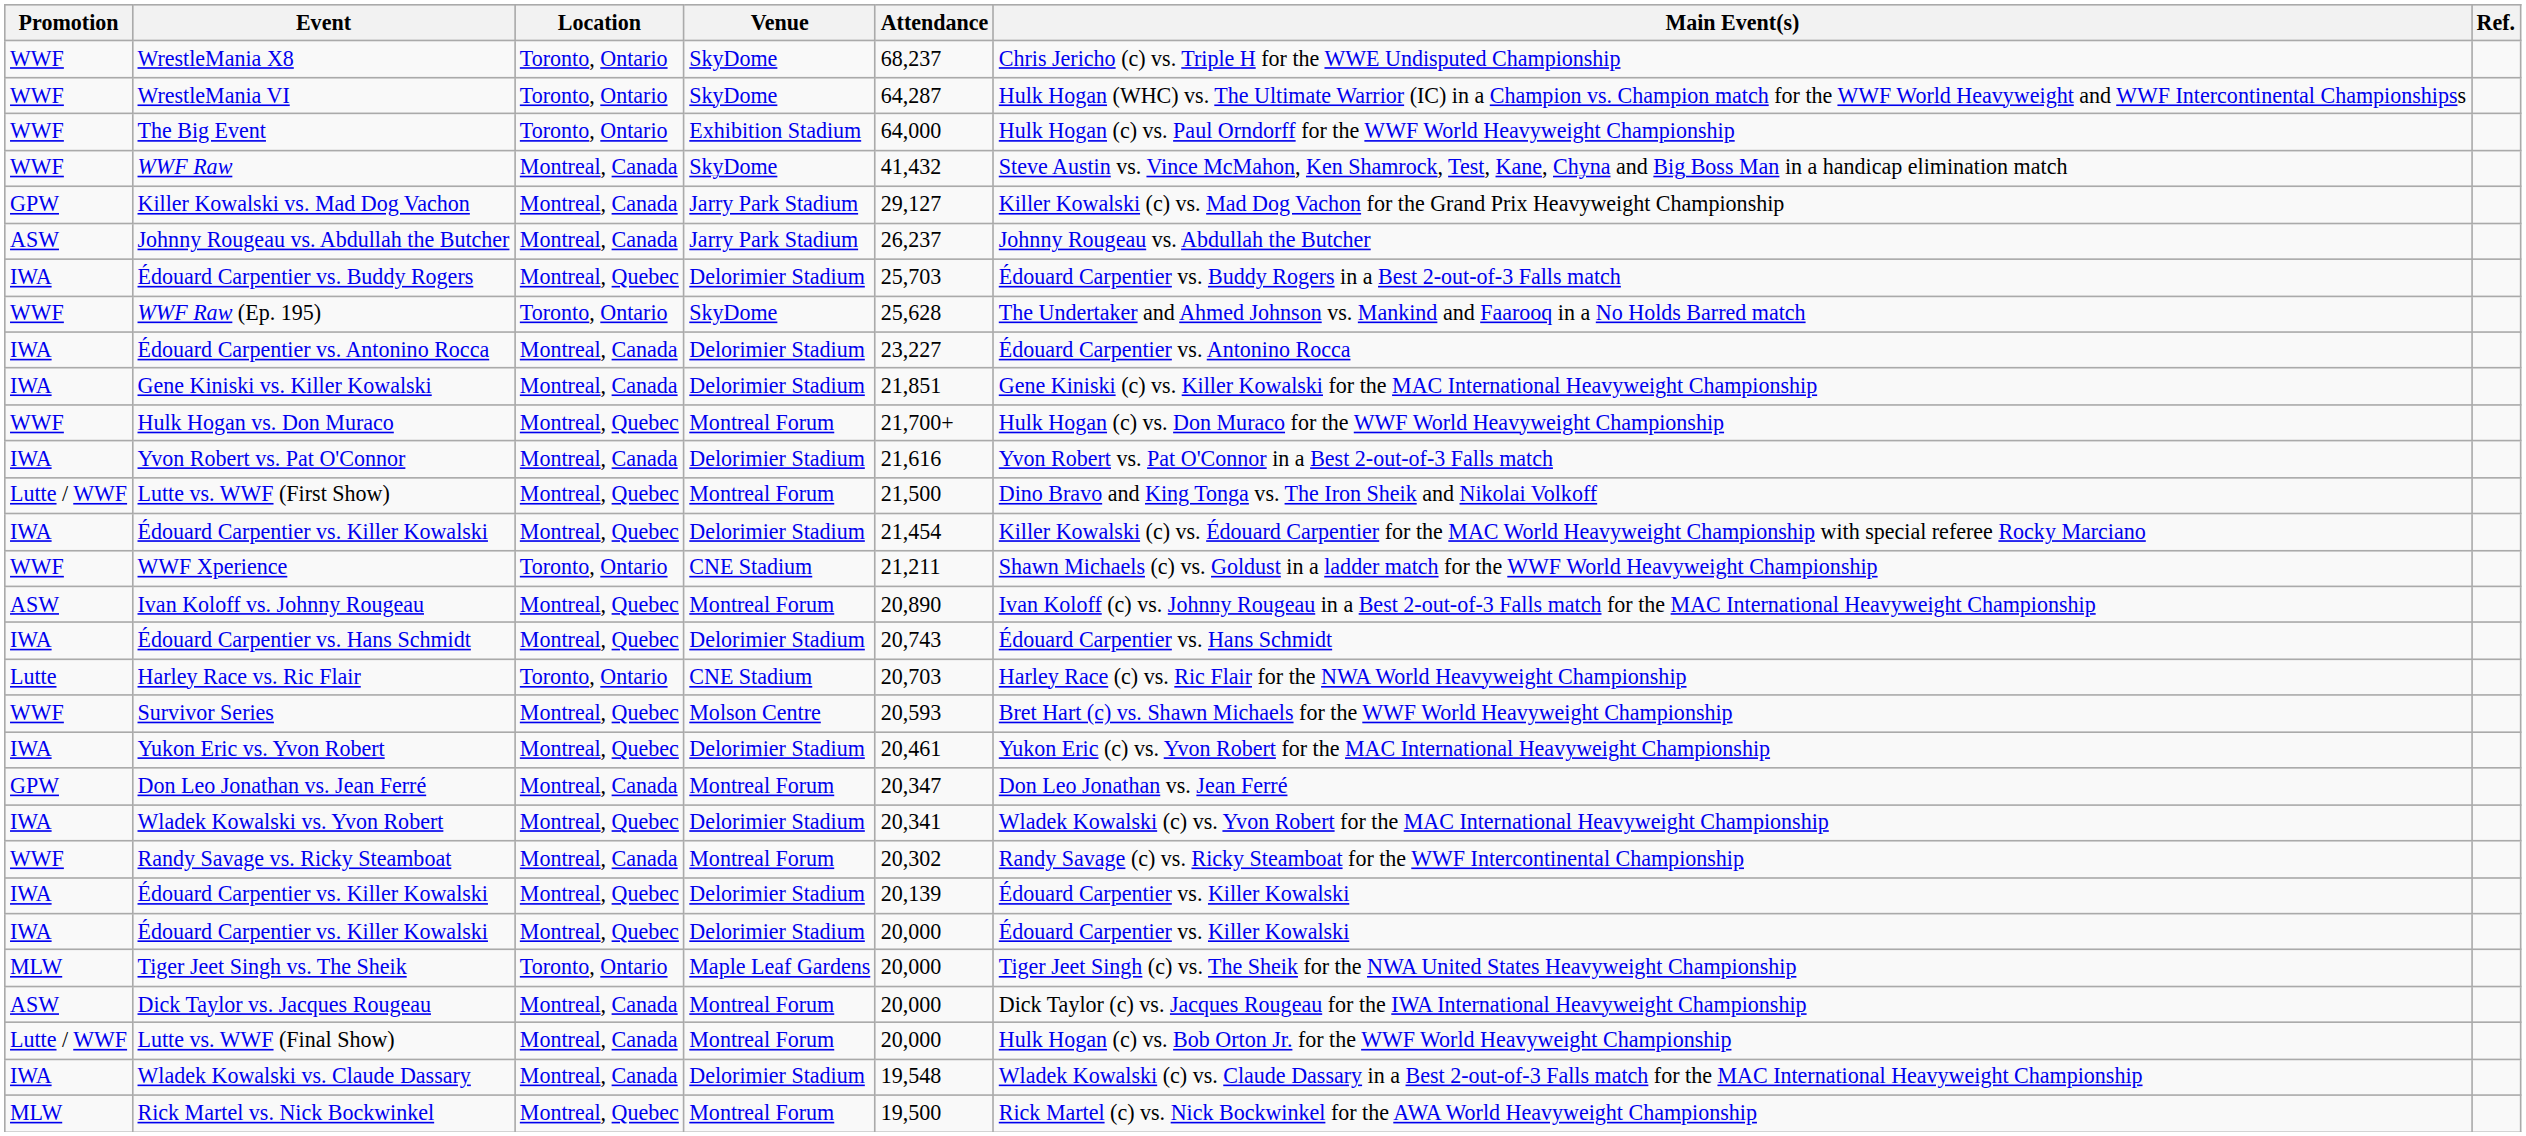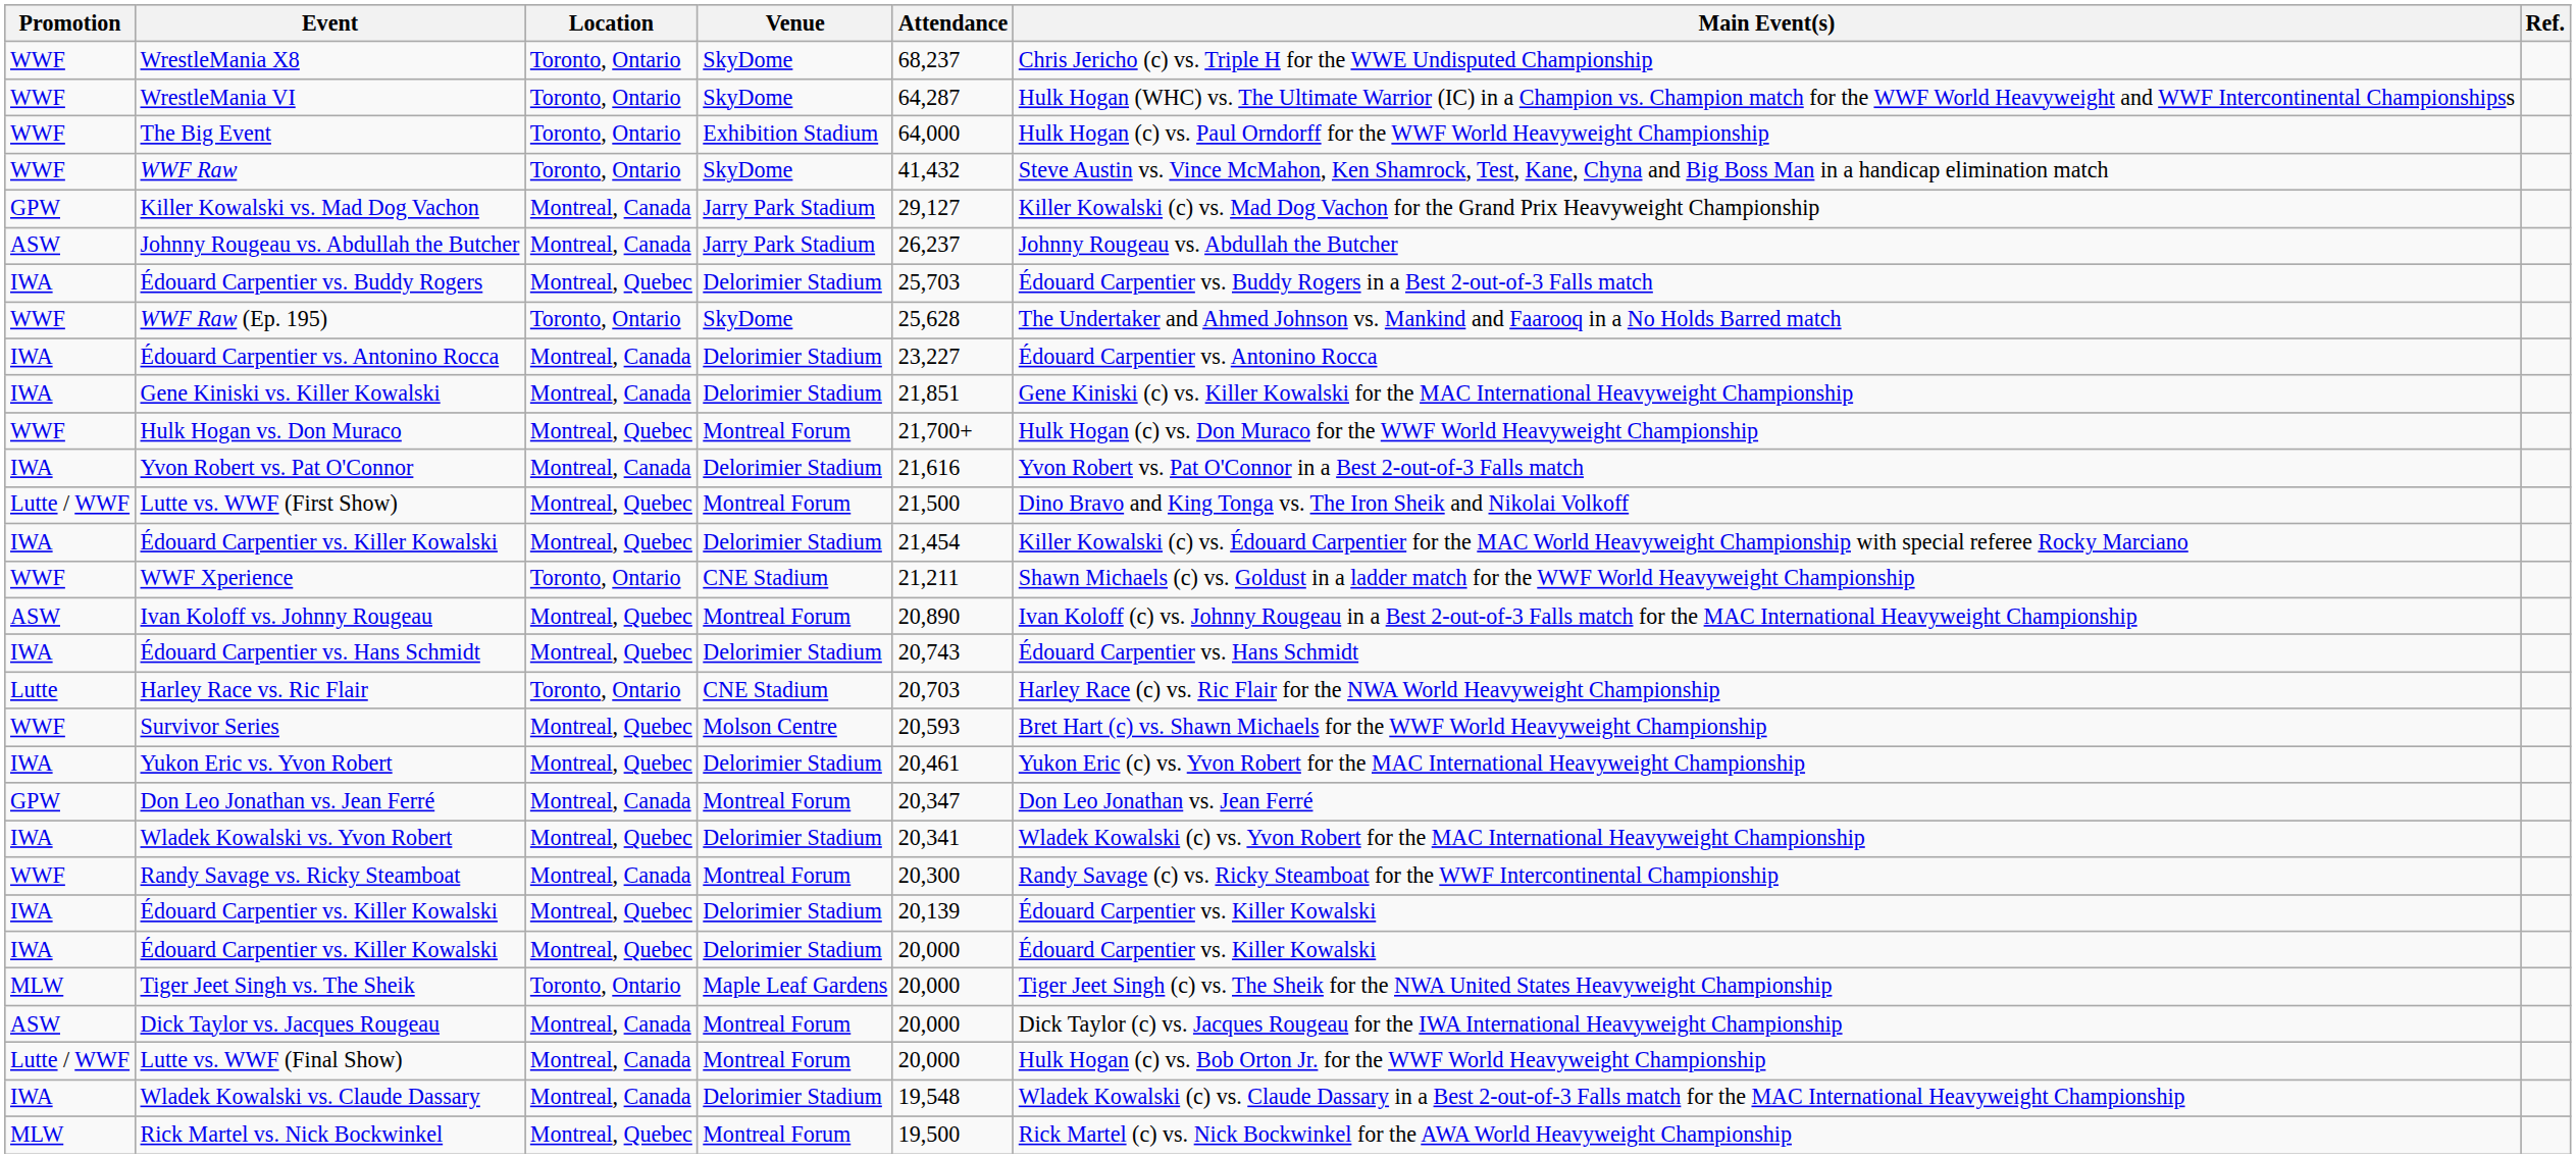 <table class="wikitable sortable" style="font-size:85%;">
 <tr>
 <th>Promotion</th>
 <th>Event</th>
 <th>Location</th>
 <th>Venue</th>
 <th>Attendance</th>
 <th class=unsortable>Main Event(s)</th>
 <th class=unsortable>Ref.</th>
 </tr>
 <tr>
 <td><a href='#'>WWF</a></td>
 <td><a href='#'>WrestleMania X8</a> <br> </td>
 <td><a href='#'>Toronto</a>, <a href='#'>Ontario</a></td>
 <td><a href='#'>SkyDome</a></td>
 <td>68,237</td>
 <td><a href='#'>Chris Jericho</a> (c) vs. <a href='#'>Triple H</a> for the <a href='#'>WWE Undisputed Championship</a></td>
 <td></td>
 </tr>
 <tr>
 <td><a href='#'>WWF</a></td>
 <td><a href='#'>WrestleMania VI</a> <br> </td>
 <td><a href='#'>Toronto</a>, <a href='#'>Ontario</a></td>
 <td><a href='#'>SkyDome</a></td>
 <td>64,287</td>
 <td><a href='#'>Hulk Hogan</a> (WHC) vs. <a href='#'>The Ultimate Warrior</a> (IC) in a <a href='#'>Champion vs. Champion match</a> for the <a href='#'>WWF World Heavyweight</a> and <a href='#'>WWF Intercontinental Championships</a>s</td>
 <td></td>
 </tr>
 <tr>
 <td><a href='#'>WWF</a></td>
 <td><a href='#'>The Big Event</a> <br> </td>
 <td><a href='#'>Toronto</a>, <a href='#'>Ontario</a></td>
 <td><a href='#'>Exhibition Stadium</a></td>
 <td>64,000</td>
 <td><a href='#'>Hulk Hogan</a> (c) vs. <a href='#'>Paul Orndorff</a> for the <a href='#'>WWF World Heavyweight Championship</a></td>
 <td></td>
 </tr>
 <tr>
 <td><a href='#'>WWF</a></td>
 <td><em><a href='#'>WWF Raw</a></em> <br> </td>
-<td><a href='#'>Montreal</a>, <a href='#'>Canada</a></td>
+<td><a href='#'>Toronto</a>, <a href='#'>Ontario</a></td>
 <td><a href='#'>SkyDome</a></td>
 <td>41,432</td>
 <td><a href='#'>Steve Austin</a> vs. <a href='#'>Vince McMahon</a>, <a href='#'>Ken Shamrock</a>, <a href='#'>Test</a>, <a href='#'>Kane</a>, <a href='#'>Chyna</a> and <a href='#'>Big Boss Man</a> in a handicap elimination match</td>
 <td></td>
 </tr>
 <tr>
 <td><a href='#'>GPW</a></td>
 <td><a href='#'>Killer Kowalski vs. Mad Dog Vachon</a> <br> </td>
 <td><a href='#'>Montreal</a>, <a href='#'>Canada</a></td>
 <td><a href='#'>Jarry Park Stadium</a></td>
 <td>29,127</td>
 <td><a href='#'>Killer Kowalski</a> (c) vs. <a href='#'>Mad Dog Vachon</a> for the Grand Prix Heavyweight Championship</td>
 <td></td>
 </tr>
 <tr>
 <td><a href='#'>ASW</a></td>
 <td><a href='#'>Johnny Rougeau vs. Abdullah the Butcher</a> <br> </td>
 <td><a href='#'>Montreal</a>, <a href='#'>Canada</a></td>
 <td><a href='#'>Jarry Park Stadium</a></td>
 <td>26,237</td>
 <td><a href='#'>Johnny Rougeau</a> vs. <a href='#'>Abdullah the Butcher</a></td>
 <td></td>
 </tr>
 <tr>
 <td><a href='#'>IWA</a></td>
 <td><a href='#'>Édouard Carpentier vs. Buddy Rogers</a> <br> </td>
 <td><a href='#'>Montreal</a>, <a href='#'>Quebec</a></td>
 <td><a href='#'>Delorimier Stadium</a></td>
 <td>25,703</td>
 <td><a href='#'>Édouard Carpentier</a> vs. <a href='#'>Buddy Rogers</a> in a <a href='#'>Best 2-out-of-3 Falls match</a></td>
 <td></td>
 </tr>
 <tr>
 <td><a href='#'>WWF</a></td>
 <td><em><a href='#'>WWF Raw</a></em> (Ep. 195) <br> </td>
 <td><a href='#'>Toronto</a>, <a href='#'>Ontario</a></td>
 <td><a href='#'>SkyDome</a></td>
 <td>25,628</td>
 <td><a href='#'>The Undertaker</a> and <a href='#'>Ahmed Johnson</a> vs. <a href='#'>Mankind</a> and <a href='#'>Faarooq</a> in a <a href='#'>No Holds Barred match</a></td>
 <td></td>
 </tr>
 <tr>
 <td><a href='#'>IWA</a></td>
 <td><a href='#'>Édouard Carpentier vs. Antonino Rocca</a> <br> </td>
 <td><a href='#'>Montreal</a>, <a href='#'>Canada</a></td>
 <td><a href='#'>Delorimier Stadium</a></td>
 <td>23,227</td>
 <td><a href='#'>Édouard Carpentier</a> vs. <a href='#'>Antonino Rocca</a></td>
 <td></td>
 </tr>
 <tr>
 <td><a href='#'>IWA</a></td>
 <td><a href='#'>Gene Kiniski vs. Killer Kowalski</a> <br> </td>
 <td><a href='#'>Montreal</a>, <a href='#'>Canada</a></td>
 <td><a href='#'>Delorimier Stadium</a></td>
 <td>21,851</td>
 <td><a href='#'>Gene Kiniski</a> (c) vs. <a href='#'>Killer Kowalski</a> for the <a href='#'>MAC International Heavyweight Championship</a></td>
 <td></td>
 </tr>
 <tr>
 <td><a href='#'>WWF</a></td>
 <td><a href='#'>Hulk Hogan vs. Don Muraco</a> <br> </td>
 <td><a href='#'>Montreal</a>, <a href='#'>Quebec</a></td>
 <td><a href='#'>Montreal Forum</a></td>
 <td>21,700+</td>
 <td><a href='#'>Hulk Hogan</a> (c) vs. <a href='#'>Don Muraco</a> for the <a href='#'>WWF World Heavyweight Championship</a></td>
 <td></td>
 </tr>
 <tr>
 <td><a href='#'>IWA</a></td>
 <td><a href='#'>Yvon Robert vs. Pat O'Connor</a> <br> </td>
 <td><a href='#'>Montreal</a>, <a href='#'>Canada</a></td>
 <td><a href='#'>Delorimier Stadium</a></td>
 <td>21,616</td>
 <td><a href='#'>Yvon Robert</a> vs. <a href='#'>Pat O'Connor</a> in a <a href='#'>Best 2-out-of-3 Falls match</a></td>
 <td></td>
 </tr>
 <tr>
 <td><a href='#'>Lutte</a> / <a href='#'>WWF</a></td>
 <td><a href='#'>Lutte vs. WWF</a> (First Show) <br> </td>
 <td><a href='#'>Montreal</a>, <a href='#'>Quebec</a></td>
 <td><a href='#'>Montreal Forum</a></td>
 <td>21,500</td>
 <td><a href='#'>Dino Bravo</a> and <a href='#'>King Tonga</a> vs. <a href='#'>The Iron Sheik</a> and <a href='#'>Nikolai Volkoff</a></td>
 <td></td>
 </tr>
 <tr>
 <td><a href='#'>IWA</a></td>
 <td><a href='#'>Édouard Carpentier vs. Killer Kowalski</a> <br> </td>
 <td><a href='#'>Montreal</a>, <a href='#'>Quebec</a></td>
 <td><a href='#'>Delorimier Stadium</a></td>
 <td>21,454</td>
 <td><a href='#'>Killer Kowalski</a> (c) vs. <a href='#'>Édouard Carpentier</a> for the <a href='#'>MAC World Heavyweight Championship</a> with special referee <a href='#'>Rocky Marciano</a></td>
 <td></td>
 </tr>
 <tr>
 <td><a href='#'>WWF</a></td>
 <td><a href='#'>WWF Xperience</a> <br> </td>
 <td><a href='#'>Toronto</a>, <a href='#'>Ontario</a></td>
 <td><a href='#'>CNE Stadium</a></td>
 <td>21,211</td>
 <td><a href='#'>Shawn Michaels</a> (c) vs. <a href='#'>Goldust</a> in a <a href='#'>ladder match</a> for the <a href='#'>WWF World Heavyweight Championship</a></td>
 <td></td>
 </tr>
 <tr>
 <td><a href='#'>ASW</a></td>
 <td><a href='#'>Ivan Koloff vs. Johnny Rougeau</a> <br> </td>
 <td><a href='#'>Montreal</a>, <a href='#'>Quebec</a></td>
 <td><a href='#'>Montreal Forum</a></td>
 <td>20,890</td>
 <td><a href='#'>Ivan Koloff</a> (c) vs. <a href='#'>Johnny Rougeau</a> in a <a href='#'>Best 2-out-of-3 Falls match</a> for the <a href='#'>MAC International Heavyweight Championship</a></td>
 <td></td>
 </tr>
 <tr>
 <td><a href='#'>IWA</a></td>
 <td><a href='#'>Édouard Carpentier vs. Hans Schmidt</a> <br> </td>
 <td><a href='#'>Montreal</a>, <a href='#'>Quebec</a></td>
 <td><a href='#'>Delorimier Stadium</a></td>
 <td>20,743</td>
 <td><a href='#'>Édouard Carpentier</a> vs. <a href='#'>Hans Schmidt</a></td>
 <td></td>
 </tr>
 <tr>
 <td><a href='#'>Lutte</a></td>
 <td><a href='#'>Harley Race vs. Ric Flair</a> <br> </td>
 <td><a href='#'>Toronto</a>, <a href='#'>Ontario</a></td>
 <td><a href='#'>CNE Stadium</a></td>
 <td>20,703</td>
 <td><a href='#'>Harley Race</a> (c) vs. <a href='#'>Ric Flair</a> for the <a href='#'>NWA World Heavyweight Championship</a></td>
 <td></td>
 </tr>
 <tr>
 <td><a href='#'>WWF</a></td>
 <td><a href='#'>Survivor Series</a> <br> </td>
 <td><a href='#'>Montreal</a>, <a href='#'>Quebec</a></td>
 <td><a href='#'>Molson Centre</a></td>
 <td>20,593</td>
 <td><a href='#'>Bret Hart (c) vs. Shawn Michaels</a> for the <a href='#'>WWF World Heavyweight Championship</a></td>
 <td></td>
 </tr>
 <tr>
 <td><a href='#'>IWA</a></td>
 <td><a href='#'>Yukon Eric vs. Yvon Robert</a> <br> </td>
 <td><a href='#'>Montreal</a>, <a href='#'>Quebec</a></td>
 <td><a href='#'>Delorimier Stadium</a></td>
 <td>20,461</td>
 <td><a href='#'>Yukon Eric</a> (c) vs. <a href='#'>Yvon Robert</a> for the <a href='#'>MAC International Heavyweight Championship</a></td>
 <td></td>
 </tr>
 <tr>
 <td><a href='#'>GPW</a></td>
 <td><a href='#'>Don Leo Jonathan vs. Jean Ferré</a> <br> </td>
 <td><a href='#'>Montreal</a>, <a href='#'>Canada</a></td>
 <td><a href='#'>Montreal Forum</a></td>
 <td>20,347</td>
 <td><a href='#'>Don Leo Jonathan</a> vs. <a href='#'>Jean Ferré</a></td>
 <td></td>
 </tr>
 <tr>
 <td><a href='#'>IWA</a></td>
 <td><a href='#'>Wladek Kowalski vs. Yvon Robert</a> <br> </td>
 <td><a href='#'>Montreal</a>, <a href='#'>Quebec</a></td>
 <td><a href='#'>Delorimier Stadium</a></td>
 <td>20,341</td>
 <td><a href='#'>Wladek Kowalski</a> (c) vs. <a href='#'>Yvon Robert</a> for the <a href='#'>MAC International Heavyweight Championship</a></td>
 <td></td>
 </tr>
 <tr>
 <td><a href='#'>WWF</a></td>
 <td><a href='#'>Randy Savage vs. Ricky Steamboat</a> <br> </td>
 <td><a href='#'>Montreal</a>, <a href='#'>Canada</a></td>
 <td><a href='#'>Montreal Forum</a></td>
-<td>20,302</td>
+<td>20,300</td>
 <td><a href='#'>Randy Savage</a> (c) vs. <a href='#'>Ricky Steamboat</a> for the <a href='#'>WWF Intercontinental Championship</a></td>
 <td></td>
 </tr>
 <tr>
 <td><a href='#'>IWA</a></td>
 <td><a href='#'>Édouard Carpentier vs. Killer Kowalski</a> <br> </td>
 <td><a href='#'>Montreal</a>, <a href='#'>Quebec</a></td>
 <td><a href='#'>Delorimier Stadium</a></td>
 <td>20,139</td>
 <td><a href='#'>Édouard Carpentier</a> vs. <a href='#'>Killer Kowalski</a></td>
 <td></td>
 </tr>
 <tr>
 <td><a href='#'>IWA</a></td>
 <td><a href='#'>Édouard Carpentier vs. Killer Kowalski</a> <br> </td>
 <td><a href='#'>Montreal</a>, <a href='#'>Quebec</a></td>
 <td><a href='#'>Delorimier Stadium</a></td>
 <td>20,000</td>
 <td><a href='#'>Édouard Carpentier</a> vs. <a href='#'>Killer Kowalski</a></td>
 <td></td>
 </tr>
 <tr>
 <td><a href='#'>MLW</a></td>
 <td><a href='#'>Tiger Jeet Singh vs. The Sheik</a> <br> </td>
 <td><a href='#'>Toronto</a>, <a href='#'>Ontario</a></td>
 <td><a href='#'>Maple Leaf Gardens</a></td>
 <td>20,000</td>
 <td><a href='#'>Tiger Jeet Singh</a> (c) vs. <a href='#'>The Sheik</a> for the <a href='#'>NWA United States Heavyweight Championship</a></td>
 <td></td>
 </tr>
 <tr>
 <td><a href='#'>ASW</a></td>
 <td><a href='#'>Dick Taylor vs. Jacques Rougeau</a> <br> </td>
 <td><a href='#'>Montreal</a>, <a href='#'>Canada</a></td>
 <td><a href='#'>Montreal Forum</a></td>
 <td>20,000</td>
 <td>Dick Taylor (c) vs. <a href='#'>Jacques Rougeau</a> for the <a href='#'>IWA International Heavyweight Championship</a></td>
 <td></td>
 </tr>
 <tr>
 <td><a href='#'>Lutte</a> / <a href='#'>WWF</a></td>
 <td><a href='#'>Lutte vs. WWF</a> (Final Show) <br> </td>
 <td><a href='#'>Montreal</a>, <a href='#'>Canada</a></td>
 <td><a href='#'>Montreal Forum</a></td>
 <td>20,000</td>
 <td><a href='#'>Hulk Hogan</a> (c) vs. <a href='#'>Bob Orton Jr.</a> for the <a href='#'>WWF World Heavyweight Championship</a></td>
 <td></td>
 </tr>
 <tr>
 <td><a href='#'>IWA</a></td>
 <td><a href='#'>Wladek Kowalski vs. Claude Dassary</a> <br> </td>
 <td><a href='#'>Montreal</a>, <a href='#'>Canada</a></td>
 <td><a href='#'>Delorimier Stadium</a></td>
 <td>19,548</td>
 <td><a href='#'>Wladek Kowalski</a> (c) vs. <a href='#'>Claude Dassary</a> in a <a href='#'>Best 2-out-of-3 Falls match</a> for the <a href='#'>MAC International Heavyweight Championship</a></td>
 <td></td>
 </tr>
 <tr>
 <td><a href='#'>MLW</a></td>
 <td><a href='#'>Rick Martel vs. Nick Bockwinkel</a> <br> </td>
 <td><a href='#'>Montreal</a>, <a href='#'>Quebec</a></td>
 <td><a href='#'>Montreal Forum</a></td>
 <td>19,500</td>
 <td><a href='#'>Rick Martel</a> (c) vs. <a href='#'>Nick Bockwinkel</a> for the <a href='#'>AWA World Heavyweight Championship</a></td>
 <td></td>
 </tr>
 </table>
